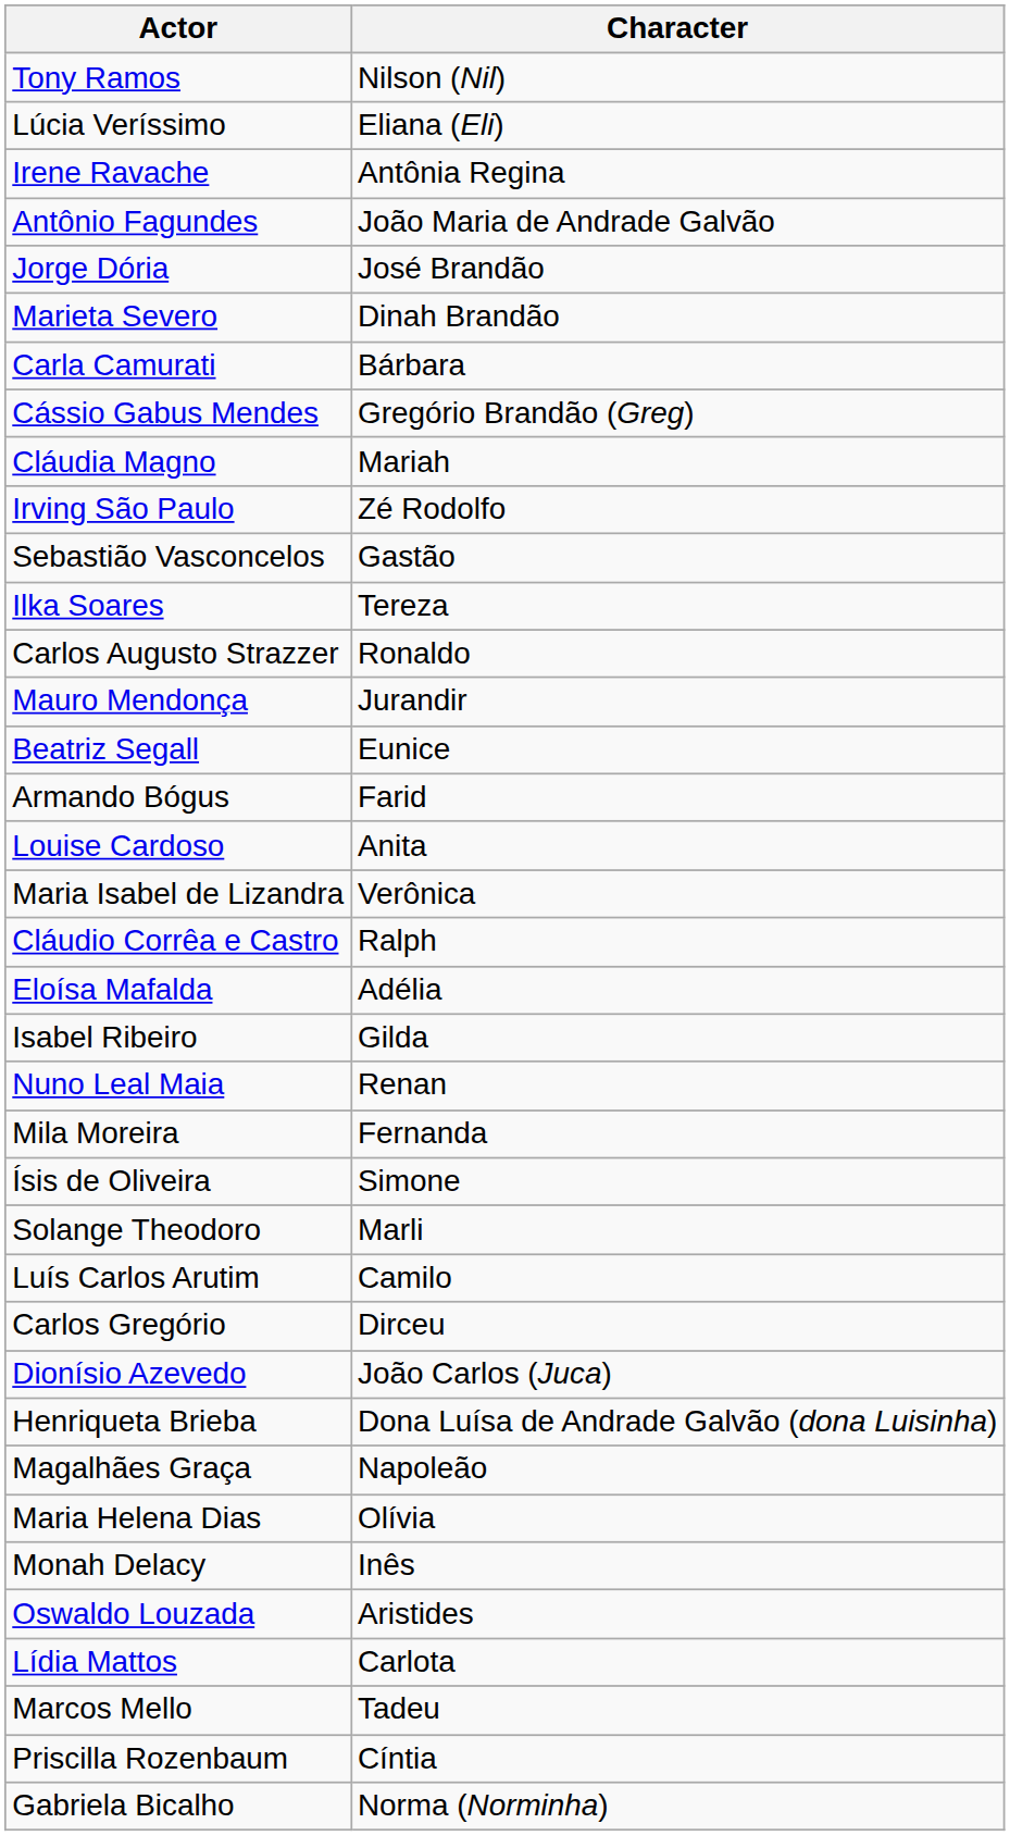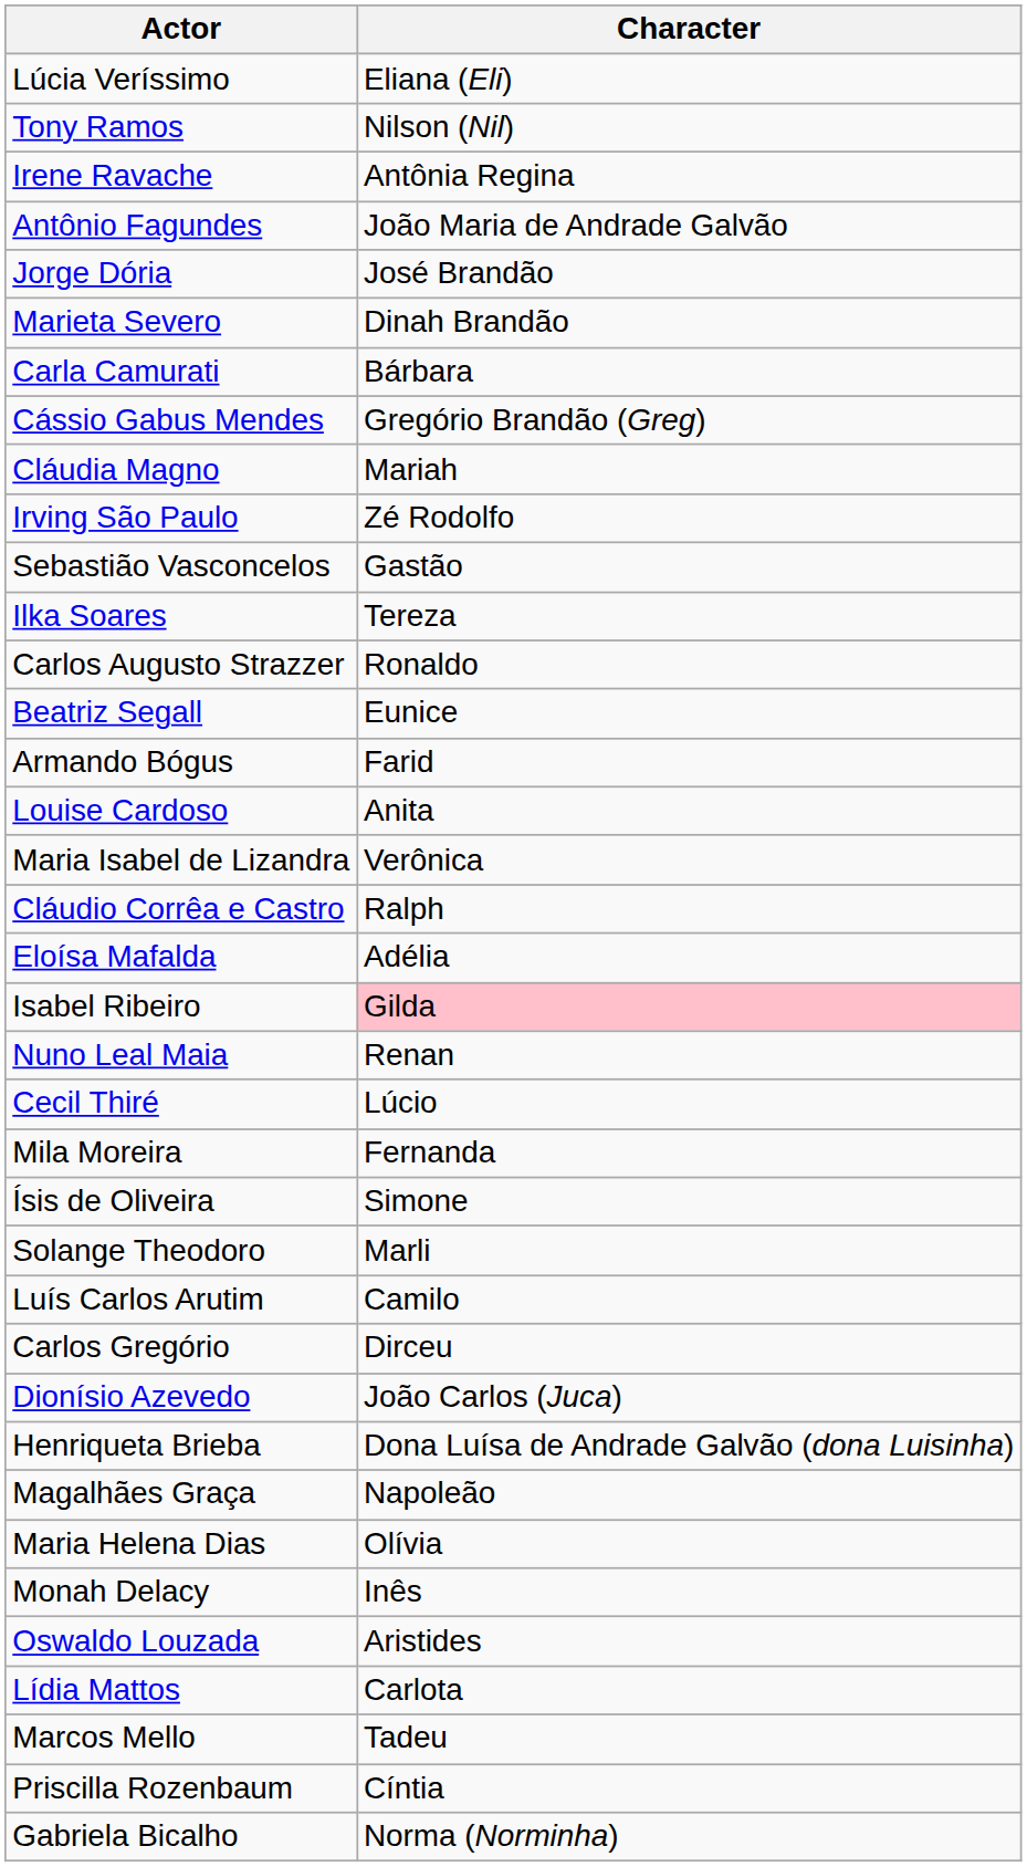 <table class="wikitable sortable">
 <tr style="background:#ccc;">
 <th>Actor</th>
 <th>Character</th>
 </tr>
 <tr>
+<td>Lúcia Veríssimo</td>
+<td>Eliana (<em>Eli</em>)</td>
+</tr>
+<tr>
 <td><a href='#'>Tony Ramos</a></td>
 <td>Nilson (<em>Nil</em>)</td>
-</tr>
-<tr>
-<td>Lúcia Veríssimo</td>
-<td>Eliana (<em>Eli</em>)</td>
 </tr>
 <tr>
 <td><a href='#'>Irene Ravache</a></td>
 <td>Antônia Regina</td>
 </tr>
 <tr>
 <td><a href='#'>Antônio Fagundes</a></td>
 <td>João Maria de Andrade Galvão</td>
 </tr>
 <tr>
 <td><a href='#'>Jorge Dória</a></td>
 <td>José Brandão</td>
 </tr>
 <tr>
 <td><a href='#'>Marieta Severo</a></td>
 <td>Dinah Brandão</td>
 </tr>
 <tr>
 <td><a href='#'>Carla Camurati</a></td>
 <td>Bárbara</td>
 </tr>
 <tr>
 <td><a href='#'>Cássio Gabus Mendes</a></td>
 <td>Gregório Brandão (<em>Greg</em>)</td>
 </tr>
 <tr>
 <td><a href='#'>Cláudia Magno</a></td>
 <td>Mariah</td>
 </tr>
 <tr>
 <td><a href='#'>Irving São Paulo</a></td>
 <td>Zé Rodolfo</td>
 </tr>
 <tr>
 <td>Sebastião Vasconcelos</td>
 <td>Gastão</td>
 </tr>
 <tr>
 <td><a href='#'>Ilka Soares</a></td>
 <td>Tereza</td>
 </tr>
 <tr>
 <td>Carlos Augusto Strazzer</td>
 <td>Ronaldo</td>
 </tr>
 <tr>
-<td><a href='#'>Mauro Mendonça</a></td>
-<td>Jurandir</td>
-</tr>
-<tr>
 <td><a href='#'>Beatriz Segall</a></td>
 <td>Eunice</td>
 </tr>
 <tr>
 <td>Armando Bógus</td>
 <td>Farid</td>
 </tr>
 <tr>
 <td><a href='#'>Louise Cardoso</a></td>
 <td>Anita</td>
 </tr>
 <tr>
 <td>Maria Isabel de Lizandra</td>
 <td>Verônica</td>
 </tr>
 <tr>
 <td><a href='#'>Cláudio Corrêa e Castro</a></td>
 <td>Ralph</td>
 </tr>
 <tr>
 <td><a href='#'>Eloísa Mafalda</a></td>
 <td>Adélia</td>
 </tr>
 <tr>
 <td>Isabel Ribeiro</td>
-<td>Gilda</td>
+<td style="background: pink;">Gilda</td>
 </tr>
 <tr>
 <td><a href='#'>Nuno Leal Maia</a></td>
 <td>Renan</td>
+</tr>
+<tr>
+<td><a href='#'>Cecil Thiré</a></td>
+<td>Lúcio</td>
 </tr>
 <tr>
 <td>Mila Moreira</td>
 <td>Fernanda</td>
 </tr>
 <tr>
 <td>Ísis de Oliveira</td>
 <td>Simone</td>
 </tr>
 <tr>
 <td>Solange Theodoro</td>
 <td>Marli</td>
 </tr>
 <tr>
 <td>Luís Carlos Arutim</td>
 <td>Camilo</td>
 </tr>
 <tr>
 <td>Carlos Gregório</td>
 <td>Dirceu</td>
 </tr>
 <tr>
 <td><a href='#'>Dionísio Azevedo</a></td>
 <td>João Carlos (<em>Juca</em>)</td>
 </tr>
 <tr>
 <td>Henriqueta Brieba</td>
 <td>Dona Luísa de Andrade Galvão (<em>dona Luisinha</em>)</td>
 </tr>
 <tr>
 <td>Magalhães Graça</td>
 <td>Napoleão</td>
 </tr>
 <tr>
 <td>Maria Helena Dias</td>
 <td>Olívia</td>
 </tr>
 <tr>
 <td>Monah Delacy</td>
 <td>Inês</td>
 </tr>
 <tr>
 <td><a href='#'>Oswaldo Louzada</a></td>
 <td>Aristides</td>
 </tr>
 <tr>
 <td><a href='#'>Lídia Mattos</a></td>
 <td>Carlota</td>
 </tr>
 <tr>
 <td>Marcos Mello</td>
 <td>Tadeu</td>
 </tr>
 <tr>
 <td>Priscilla Rozenbaum</td>
 <td>Cíntia</td>
 </tr>
 <tr>
 <td>Gabriela Bicalho</td>
 <td>Norma (<em>Norminha</em>)</td>
 </tr>
 </table>
